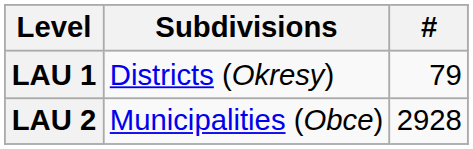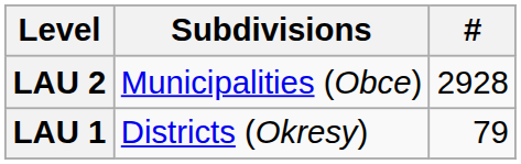 <table class="wikitable">
 <tr>
 <th>Level</th>
 <th>Subdivisions</th>
 <th>#</th>
 </tr>
 <tr>
+<th>LAU 2</th>
+<td><a href='#'>Municipalities</a> (<em>Obce</em>)</td>
+<td align="right">2928</td>
+</tr>
+<tr>
 <th>LAU 1</th>
 <td><a href='#'>Districts</a> (<em>Okresy</em>)</td>
 <td align="right">79</td>
 </tr>
-<tr>
-<th>LAU 2</th>
-<td><a href='#'>Municipalities</a> (<em>Obce</em>)</td>
-<td align="right">2928</td>
-</tr>
 </table>
